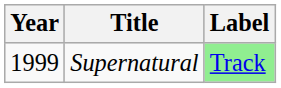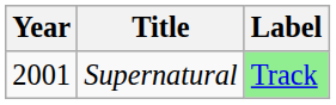 <table class="wikitable">
 <tr>
 <th><strong>Year</strong></th>
 <th><strong>Title</strong></th>
 <th><strong>Label</strong></th>
 </tr>
 <tr>
-<td>1999</td>
+<td>2001</td>
 <td><em>Supernatural</em></td>
 <td style="background: lightgreen;"><a href='#'>Track</a></td>
 </tr>
 </table>
